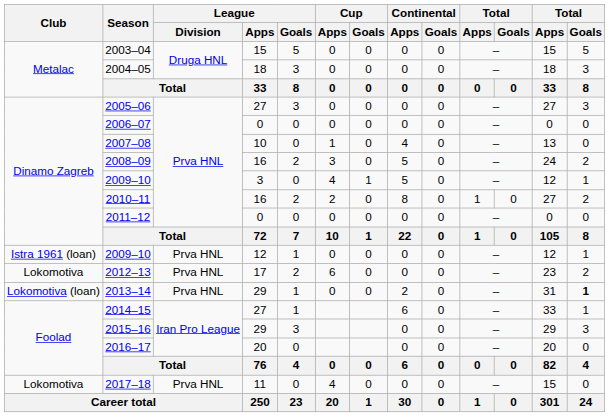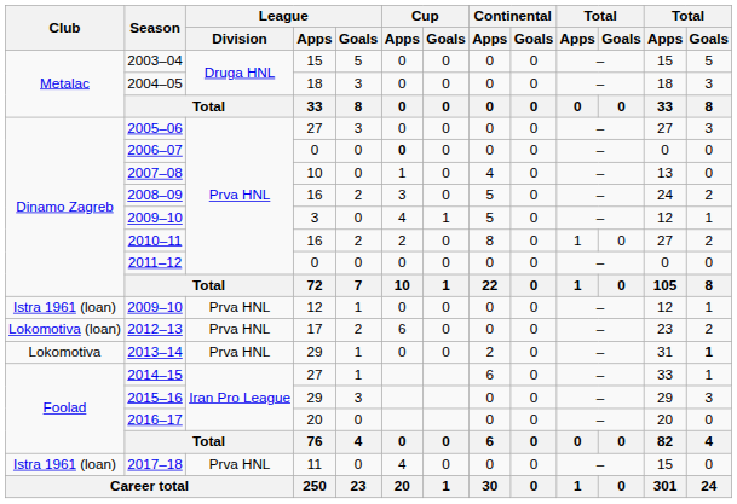 <table class="wikitable" style="text-align:center">
 <tr>
 <th rowspan="2">Club</th>
 <th rowspan="2">Season</th>
 <th colspan="3">League</th>
 <th colspan="2">Cup</th>
 <th colspan="2">Continental</th>
 <th colspan="2">Total</th>
 <th colspan="2">Total</th>
 </tr>
 <tr>
 <th>Division</th>
 <th>Apps</th>
 <th>Goals</th>
 <th>Apps</th>
 <th>Goals</th>
 <th>Apps</th>
 <th>Goals</th>
 <th>Apps</th>
 <th>Goals</th>
 <th>Apps</th>
 <th>Goals</th>
 </tr>
 <tr>
 <td rowspan="3"><a href='#'>Metalac</a></td>
 <td>2003–04</td>
 <td rowspan="2"><a href='#'>Druga HNL</a></td>
 <td>15</td>
 <td>5</td>
 <td>0</td>
 <td>0</td>
 <td>0</td>
 <td>0</td>
 <td colspan="2">–</td>
 <td>15</td>
 <td>5</td>
 </tr>
 <tr>
 <td>2004–05</td>
 <td>18</td>
 <td>3</td>
 <td>0</td>
 <td>0</td>
 <td>0</td>
 <td>0</td>
 <td colspan="2">–</td>
 <td>18</td>
 <td>3</td>
 </tr>
 <tr>
 <th colspan="2">Total</th>
 <th>33</th>
 <th>8</th>
 <th>0</th>
 <th>0</th>
 <th>0</th>
 <th>0</th>
 <th>0</th>
 <th>0</th>
 <th>33</th>
 <th>8</th>
 </tr>
 <tr>
 <td rowspan="8"><a href='#'>Dinamo Zagreb</a></td>
 <td><a href='#'>2005–06</a></td>
 <td rowspan="7"><a href='#'>Prva HNL</a></td>
 <td>27</td>
 <td>3</td>
 <td>0</td>
 <td>0</td>
 <td>0</td>
 <td>0</td>
 <td colspan="2">–</td>
 <td>27</td>
 <td>3</td>
 </tr>
 <tr>
 <td><a href='#'>2006–07</a></td>
 <td>0</td>
 <td>0</td>
-<td>0</td>
+<td><strong>0</strong></td>
 <td>0</td>
 <td>0</td>
 <td>0</td>
 <td colspan="2">–</td>
 <td>0</td>
 <td>0</td>
 </tr>
 <tr>
 <td><a href='#'>2007–08</a></td>
 <td>10</td>
 <td>0</td>
 <td>1</td>
 <td>0</td>
 <td>4</td>
 <td>0</td>
 <td colspan="2">–</td>
 <td>13</td>
 <td>0</td>
 </tr>
 <tr>
 <td><a href='#'>2008–09</a></td>
 <td>16</td>
 <td>2</td>
 <td>3</td>
 <td>0</td>
 <td>5</td>
 <td>0</td>
 <td colspan="2">–</td>
 <td>24</td>
 <td>2</td>
 </tr>
 <tr>
 <td><a href='#'>2009–10</a></td>
 <td>3</td>
 <td>0</td>
 <td>4</td>
 <td>1</td>
 <td>5</td>
 <td>0</td>
 <td colspan="2">–</td>
 <td>12</td>
 <td>1</td>
 </tr>
 <tr>
 <td><a href='#'>2010–11</a></td>
 <td>16</td>
 <td>2</td>
 <td>2</td>
 <td>0</td>
 <td>8</td>
 <td>0</td>
 <td>1</td>
 <td>0</td>
 <td>27</td>
 <td>2</td>
 </tr>
 <tr>
 <td><a href='#'>2011–12</a></td>
 <td>0</td>
 <td>0</td>
 <td>0</td>
 <td>0</td>
 <td>0</td>
 <td>0</td>
 <td colspan="2">–</td>
 <td>0</td>
 <td>0</td>
 </tr>
 <tr>
 <th colspan="2">Total</th>
 <th>72</th>
 <th>7</th>
 <th>10</th>
 <th>1</th>
 <th>22</th>
 <th>0</th>
 <th>1</th>
 <th>0</th>
 <th>105</th>
 <th>8</th>
 </tr>
 <tr>
 <td><a href='#'>Istra 1961</a> (loan)</td>
 <td><a href='#'>2009–10</a></td>
 <td>Prva HNL</td>
 <td>12</td>
 <td>1</td>
 <td>0</td>
 <td>0</td>
 <td>0</td>
 <td>0</td>
 <td colspan="2">–</td>
 <td>12</td>
 <td>1</td>
 </tr>
 <tr>
-<td>Lokomotiva</td>
+<td><a href='#'>Lokomotiva</a> (loan)</td>
 <td><a href='#'>2012–13</a></td>
 <td>Prva HNL</td>
 <td>17</td>
 <td>2</td>
 <td>6</td>
 <td>0</td>
 <td>0</td>
 <td>0</td>
 <td colspan="2">–</td>
 <td>23</td>
 <td>2</td>
 </tr>
 <tr>
-<td><a href='#'>Lokomotiva</a> (loan)</td>
+<td>Lokomotiva</td>
 <td><a href='#'>2013–14</a></td>
 <td>Prva HNL</td>
 <td>29</td>
 <td>1</td>
 <td>0</td>
 <td>0</td>
 <td>2</td>
 <td>0</td>
 <td colspan="2">–</td>
 <td>31</td>
 <td><strong>1</strong></td>
 </tr>
 <tr>
 <td rowspan="4"><a href='#'>Foolad</a></td>
 <td><a href='#'>2014–15</a></td>
 <td rowspan="3"><a href='#'>Iran Pro League</a></td>
 <td>27</td>
 <td>1</td>
 <td></td>
 <td></td>
 <td>6</td>
 <td>0</td>
 <td colspan="2">–</td>
 <td>33</td>
 <td>1</td>
 </tr>
 <tr>
 <td><a href='#'>2015–16</a></td>
 <td>29</td>
 <td>3</td>
 <td></td>
 <td></td>
 <td>0</td>
 <td>0</td>
 <td colspan="2">–</td>
 <td>29</td>
 <td>3</td>
 </tr>
 <tr>
 <td><a href='#'>2016–17</a></td>
 <td>20</td>
 <td>0</td>
 <td></td>
 <td></td>
 <td>0</td>
 <td>0</td>
 <td colspan="2">–</td>
 <td>20</td>
 <td>0</td>
 </tr>
 <tr>
 <th colspan="2">Total</th>
 <th>76</th>
 <th>4</th>
 <th>0</th>
 <th>0</th>
 <th>6</th>
 <th>0</th>
 <th>0</th>
 <th>0</th>
 <th>82</th>
 <th>4</th>
 </tr>
 <tr>
-<td>Lokomotiva</td>
+<td><a href='#'>Istra 1961</a> (loan)</td>
 <td><a href='#'>2017–18</a></td>
 <td>Prva HNL</td>
 <td>11</td>
 <td>0</td>
 <td>4</td>
 <td>0</td>
 <td>0</td>
 <td>0</td>
 <td colspan="2">–</td>
 <td>15</td>
 <td>0</td>
 </tr>
 <tr>
 <th colspan="3">Career total</th>
 <th>250</th>
 <th>23</th>
 <th>20</th>
 <th>1</th>
 <th>30</th>
 <th>0</th>
 <th>1</th>
 <th>0</th>
 <th>301</th>
 <th>24</th>
 </tr>
 </table>
